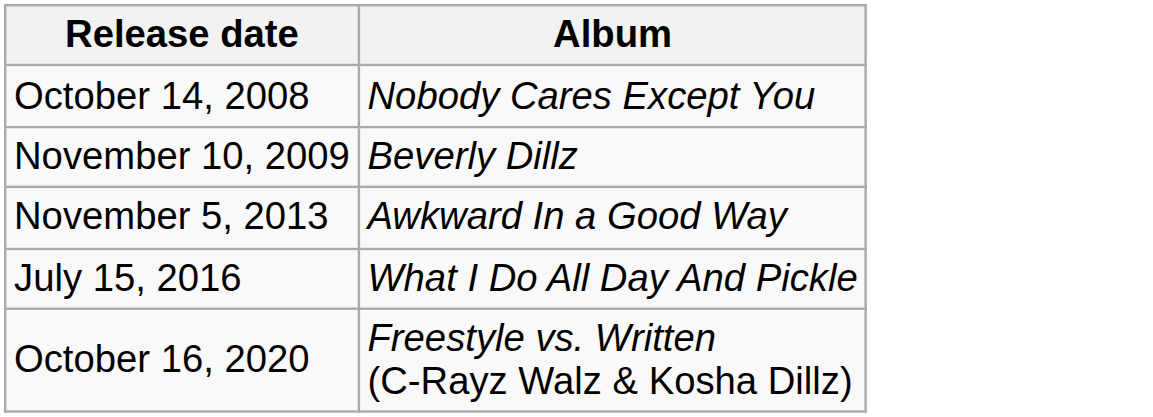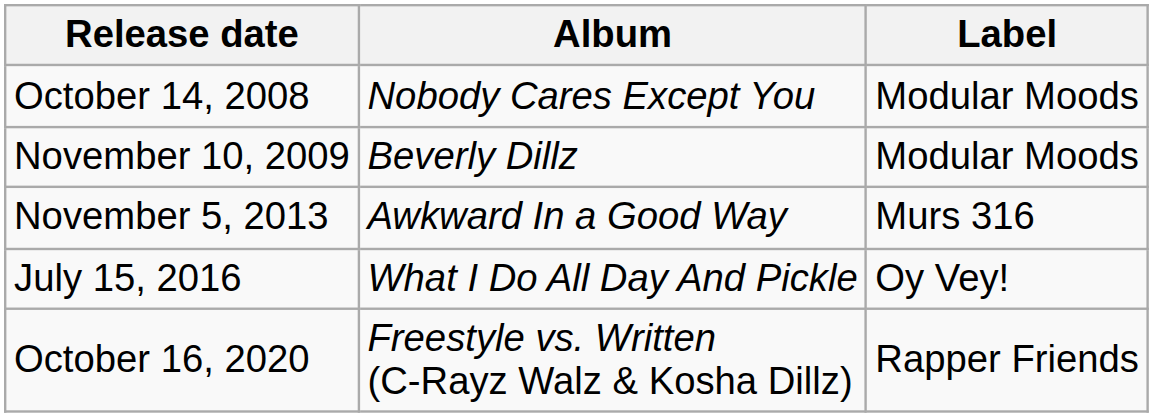 <table class="wikitable">
 <tr>
 <th>Release date</th>
 <th>Album</th>
+<th>Label</th>
 </tr>
 <tr>
 <td>October 14, 2008</td>
 <td><em>Nobody Cares Except You</em></td>
+<td>Modular Moods</td>
 </tr>
 <tr>
 <td>November 10, 2009</td>
 <td><em>Beverly Dillz</em></td>
+<td>Modular Moods</td>
 </tr>
 <tr>
 <td>November 5, 2013</td>
 <td><em>Awkward In a Good Way</em></td>
+<td>Murs 316</td>
 </tr>
 <tr>
 <td>July 15, 2016</td>
 <td><em>What I Do All Day And Pickle</em></td>
+<td>Oy Vey!</td>
 </tr>
 <tr>
 <td>October 16, 2020</td>
 <td><em>Freestyle vs. Written</em> <br> (C-Rayz Walz & Kosha Dillz)</td>
+<td>Rapper Friends</td>
 </tr>
 </table>
